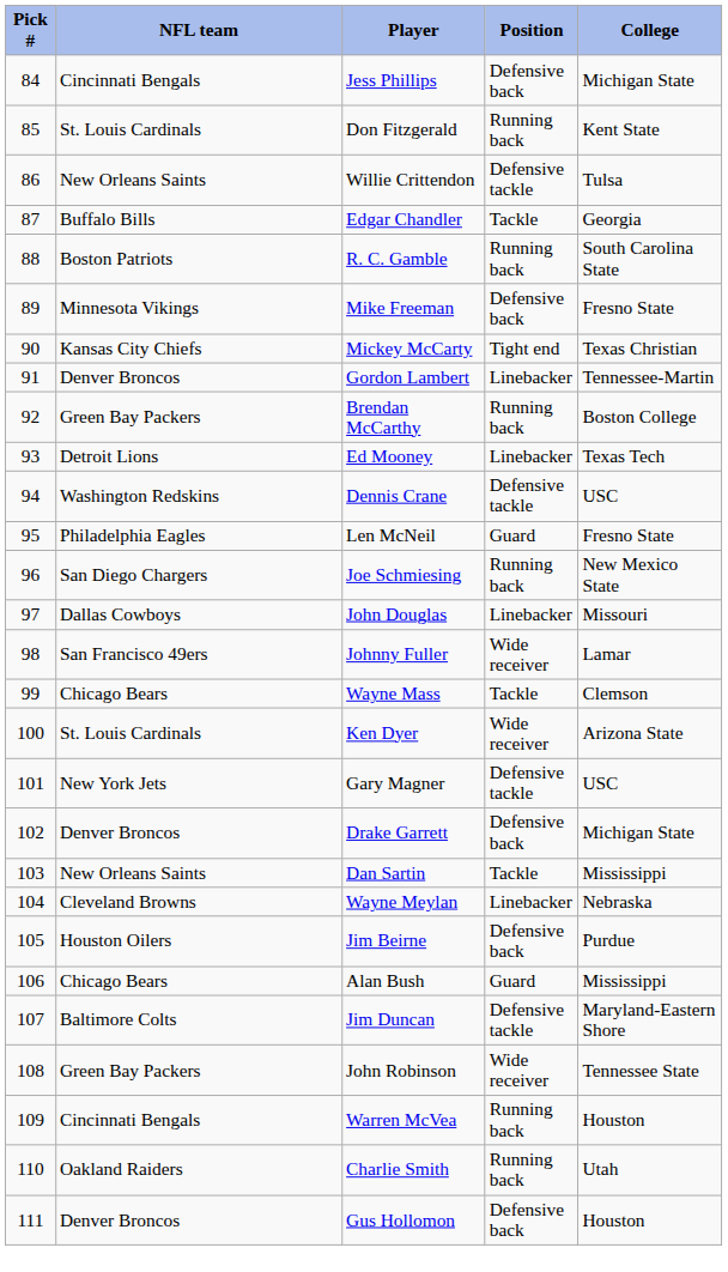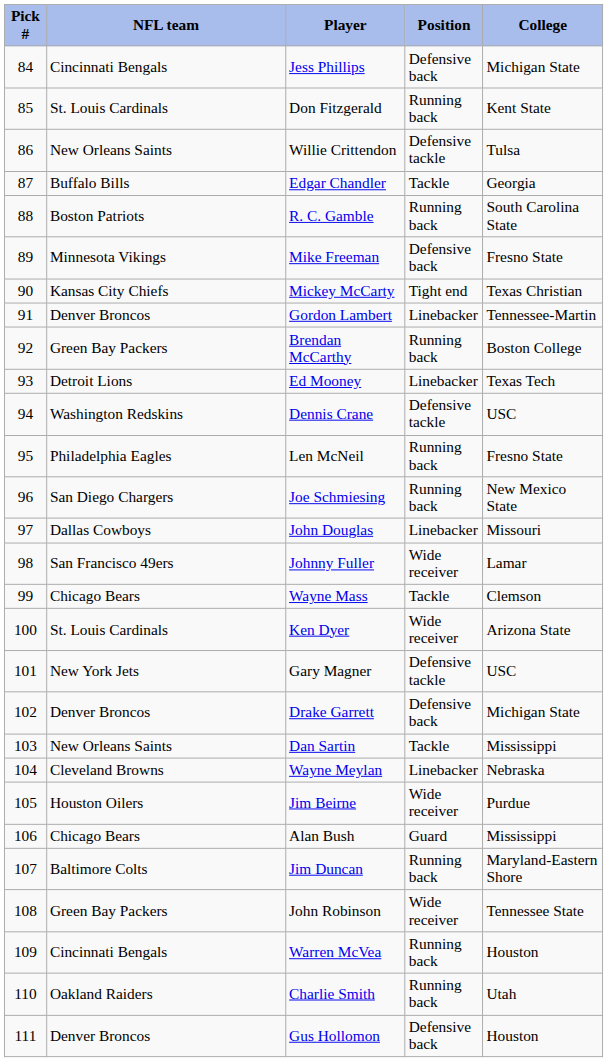 <table class="wikitable sortable sortable" style="width: 100%">
 <tr>
 <th style="background:#A8BDEC;" width=7%>Pick #</th>
 <th width=40% style="background:#A8BDEC;">NFL team</th>
 <th width=20% style="background:#A8BDEC;">Player</th>
 <th width=13% style="background:#A8BDEC;">Position</th>
 <th style="background:#A8BDEC;">College</th>
 </tr>
 <tr>
 <td align=center>84</td>
 <td>Cincinnati Bengals</td>
 <td><a href='#'>Jess Phillips</a></td>
 <td>Defensive back</td>
 <td>Michigan State</td>
 </tr>
 <tr>
 <td align=center>85</td>
 <td>St. Louis Cardinals</td>
 <td>Don Fitzgerald</td>
 <td>Running back</td>
 <td>Kent State</td>
 </tr>
 <tr>
 <td align=center>86</td>
 <td>New Orleans Saints</td>
 <td>Willie Crittendon</td>
 <td>Defensive tackle</td>
 <td>Tulsa</td>
 </tr>
 <tr>
 <td align=center>87</td>
 <td>Buffalo Bills</td>
 <td><a href='#'>Edgar Chandler</a></td>
 <td>Tackle</td>
 <td>Georgia</td>
 </tr>
 <tr>
 <td align=center>88</td>
 <td>Boston Patriots</td>
 <td><a href='#'>R. C. Gamble</a></td>
 <td>Running back</td>
 <td>South Carolina State</td>
 </tr>
 <tr>
 <td align=center>89</td>
 <td>Minnesota Vikings</td>
 <td><a href='#'>Mike Freeman</a></td>
 <td>Defensive back</td>
 <td>Fresno State</td>
 </tr>
 <tr>
 <td align=center>90</td>
 <td>Kansas City Chiefs</td>
 <td><a href='#'>Mickey McCarty</a></td>
 <td>Tight end</td>
 <td>Texas Christian</td>
 </tr>
 <tr>
 <td align=center>91</td>
 <td>Denver Broncos</td>
 <td><a href='#'>Gordon Lambert</a></td>
 <td>Linebacker</td>
 <td>Tennessee-Martin</td>
 </tr>
 <tr>
 <td align=center>92</td>
 <td>Green Bay Packers</td>
 <td><a href='#'>Brendan McCarthy</a></td>
 <td>Running back</td>
 <td>Boston College</td>
 </tr>
 <tr>
 <td align=center>93</td>
 <td>Detroit Lions</td>
 <td><a href='#'>Ed Mooney</a></td>
 <td>Linebacker</td>
 <td>Texas Tech</td>
 </tr>
 <tr>
 <td align=center>94</td>
 <td>Washington Redskins</td>
 <td><a href='#'>Dennis Crane</a></td>
 <td>Defensive tackle</td>
 <td>USC</td>
 </tr>
 <tr>
 <td align=center>95</td>
 <td>Philadelphia Eagles</td>
 <td>Len McNeil</td>
-<td>Guard</td>
+<td>Running back</td>
 <td>Fresno State</td>
 </tr>
 <tr>
 <td align=center>96</td>
 <td>San Diego Chargers</td>
 <td><a href='#'>Joe Schmiesing</a></td>
 <td>Running back</td>
 <td>New Mexico State</td>
 </tr>
 <tr>
 <td align=center>97</td>
 <td>Dallas Cowboys</td>
 <td><a href='#'>John Douglas</a></td>
 <td>Linebacker</td>
 <td>Missouri</td>
 </tr>
 <tr>
 <td align=center>98</td>
 <td>San Francisco 49ers</td>
 <td><a href='#'>Johnny Fuller</a></td>
 <td>Wide receiver</td>
 <td>Lamar</td>
 </tr>
 <tr>
 <td align=center>99</td>
 <td>Chicago Bears</td>
 <td><a href='#'>Wayne Mass</a></td>
 <td>Tackle</td>
 <td>Clemson</td>
 </tr>
 <tr>
 <td align=center>100</td>
 <td>St. Louis Cardinals</td>
 <td><a href='#'>Ken Dyer</a></td>
 <td>Wide receiver</td>
 <td>Arizona State</td>
 </tr>
 <tr>
 <td align=center>101</td>
 <td>New York Jets</td>
 <td>Gary Magner</td>
 <td>Defensive tackle</td>
 <td>USC</td>
 </tr>
 <tr>
 <td align=center>102</td>
 <td>Denver Broncos</td>
 <td><a href='#'>Drake Garrett</a></td>
 <td>Defensive back</td>
 <td>Michigan State</td>
 </tr>
 <tr>
 <td align=center>103</td>
 <td>New Orleans Saints</td>
 <td><a href='#'>Dan Sartin</a></td>
 <td>Tackle</td>
 <td>Mississippi</td>
 </tr>
 <tr>
 <td align=center>104</td>
 <td>Cleveland Browns</td>
 <td><a href='#'>Wayne Meylan</a></td>
 <td>Linebacker</td>
 <td>Nebraska</td>
 </tr>
 <tr>
 <td align=center>105</td>
 <td>Houston Oilers</td>
 <td><a href='#'>Jim Beirne</a></td>
-<td>Defensive back</td>
+<td>Wide receiver</td>
 <td>Purdue</td>
 </tr>
 <tr>
 <td align=center>106</td>
 <td>Chicago Bears</td>
 <td>Alan Bush</td>
 <td>Guard</td>
 <td>Mississippi</td>
 </tr>
 <tr>
 <td align=center>107</td>
 <td>Baltimore Colts</td>
 <td><a href='#'>Jim Duncan</a></td>
-<td>Defensive tackle</td>
+<td>Running back</td>
 <td>Maryland-Eastern Shore</td>
 </tr>
 <tr>
 <td align=center>108</td>
 <td>Green Bay Packers</td>
 <td>John Robinson</td>
 <td>Wide receiver</td>
 <td>Tennessee State</td>
 </tr>
 <tr>
 <td align=center>109</td>
 <td>Cincinnati Bengals</td>
 <td><a href='#'>Warren McVea</a></td>
 <td>Running back</td>
 <td>Houston</td>
 </tr>
 <tr>
 <td align=center>110</td>
 <td>Oakland Raiders</td>
 <td><a href='#'>Charlie Smith</a></td>
 <td>Running back</td>
 <td>Utah</td>
 </tr>
 <tr>
 <td align=center>111</td>
 <td>Denver Broncos</td>
 <td><a href='#'>Gus Hollomon</a></td>
 <td>Defensive back</td>
 <td>Houston</td>
 </tr>
 </table>
